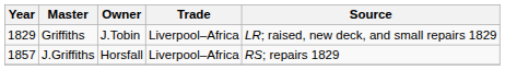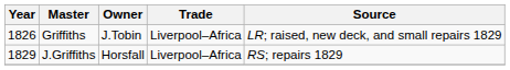 <table class=" wikitable">
 <tr>
 <th>Year</th>
 <th>Master</th>
 <th>Owner</th>
 <th>Trade</th>
 <th>Source</th>
 </tr>
 <tr>
-<td>1829</td>
+<td>1826</td>
 <td>Griffiths</td>
 <td>J.Tobin</td>
 <td>Liverpool–Africa</td>
 <td><em>LR</em>; raised, new deck, and small repairs 1829</td>
 </tr>
 <tr>
-<td>1857</td>
+<td>1829</td>
 <td>J.Griffiths</td>
 <td>Horsfall</td>
 <td>Liverpool–Africa</td>
 <td><em>RS</em>; repairs 1829</td>
 </tr>
 <tr>
 </tr>
 </table>
